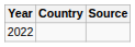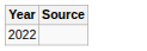 <table class="wikitable">
 <tr>
 <th>Year</th>
-<th>Country</th>
 <th>Source</th>
 </tr>
 <tr>
 <td>2022</td>
 <td></td>
-<td></td>
 </tr>
 </table>
